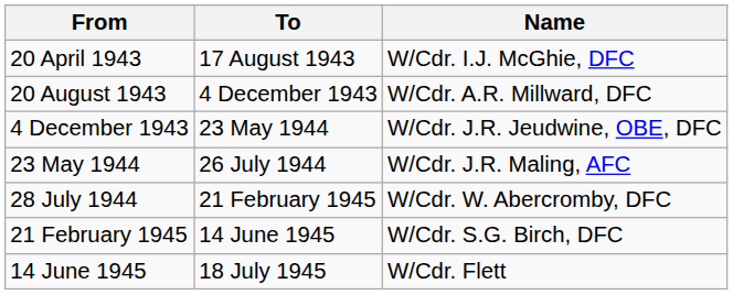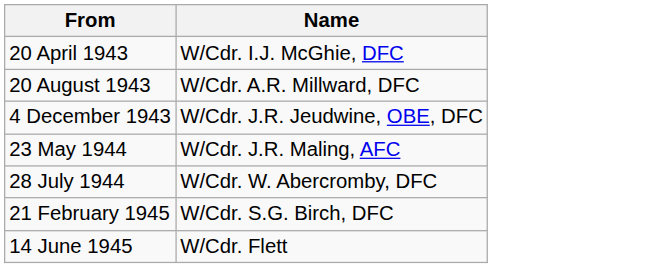 <table class="wikitable">
 <tr>
 <th>From</th>
-<th>To</th>
 <th>Name</th>
 </tr>
 <tr>
 <td>20 April 1943</td>
-<td>17 August 1943</td>
 <td>W/Cdr. I.J. McGhie, <a href='#'>DFC</a></td>
 </tr>
 <tr>
 <td>20 August 1943</td>
-<td>4 December 1943</td>
 <td>W/Cdr. A.R. Millward, DFC</td>
 </tr>
 <tr>
 <td>4 December 1943</td>
-<td>23 May 1944</td>
 <td>W/Cdr. J.R. Jeudwine, <a href='#'>OBE</a>, DFC</td>
 </tr>
 <tr>
 <td>23 May 1944</td>
-<td>26 July 1944</td>
 <td>W/Cdr. J.R. Maling, <a href='#'>AFC</a></td>
 </tr>
 <tr>
 <td>28 July 1944</td>
-<td>21 February 1945</td>
 <td>W/Cdr. W. Abercromby, DFC</td>
 </tr>
 <tr>
 <td>21 February 1945</td>
-<td>14 June 1945</td>
 <td>W/Cdr. S.G. Birch, DFC</td>
 </tr>
 <tr>
 <td>14 June 1945</td>
-<td>18 July 1945</td>
 <td>W/Cdr. Flett</td>
 </tr>
 </table>
